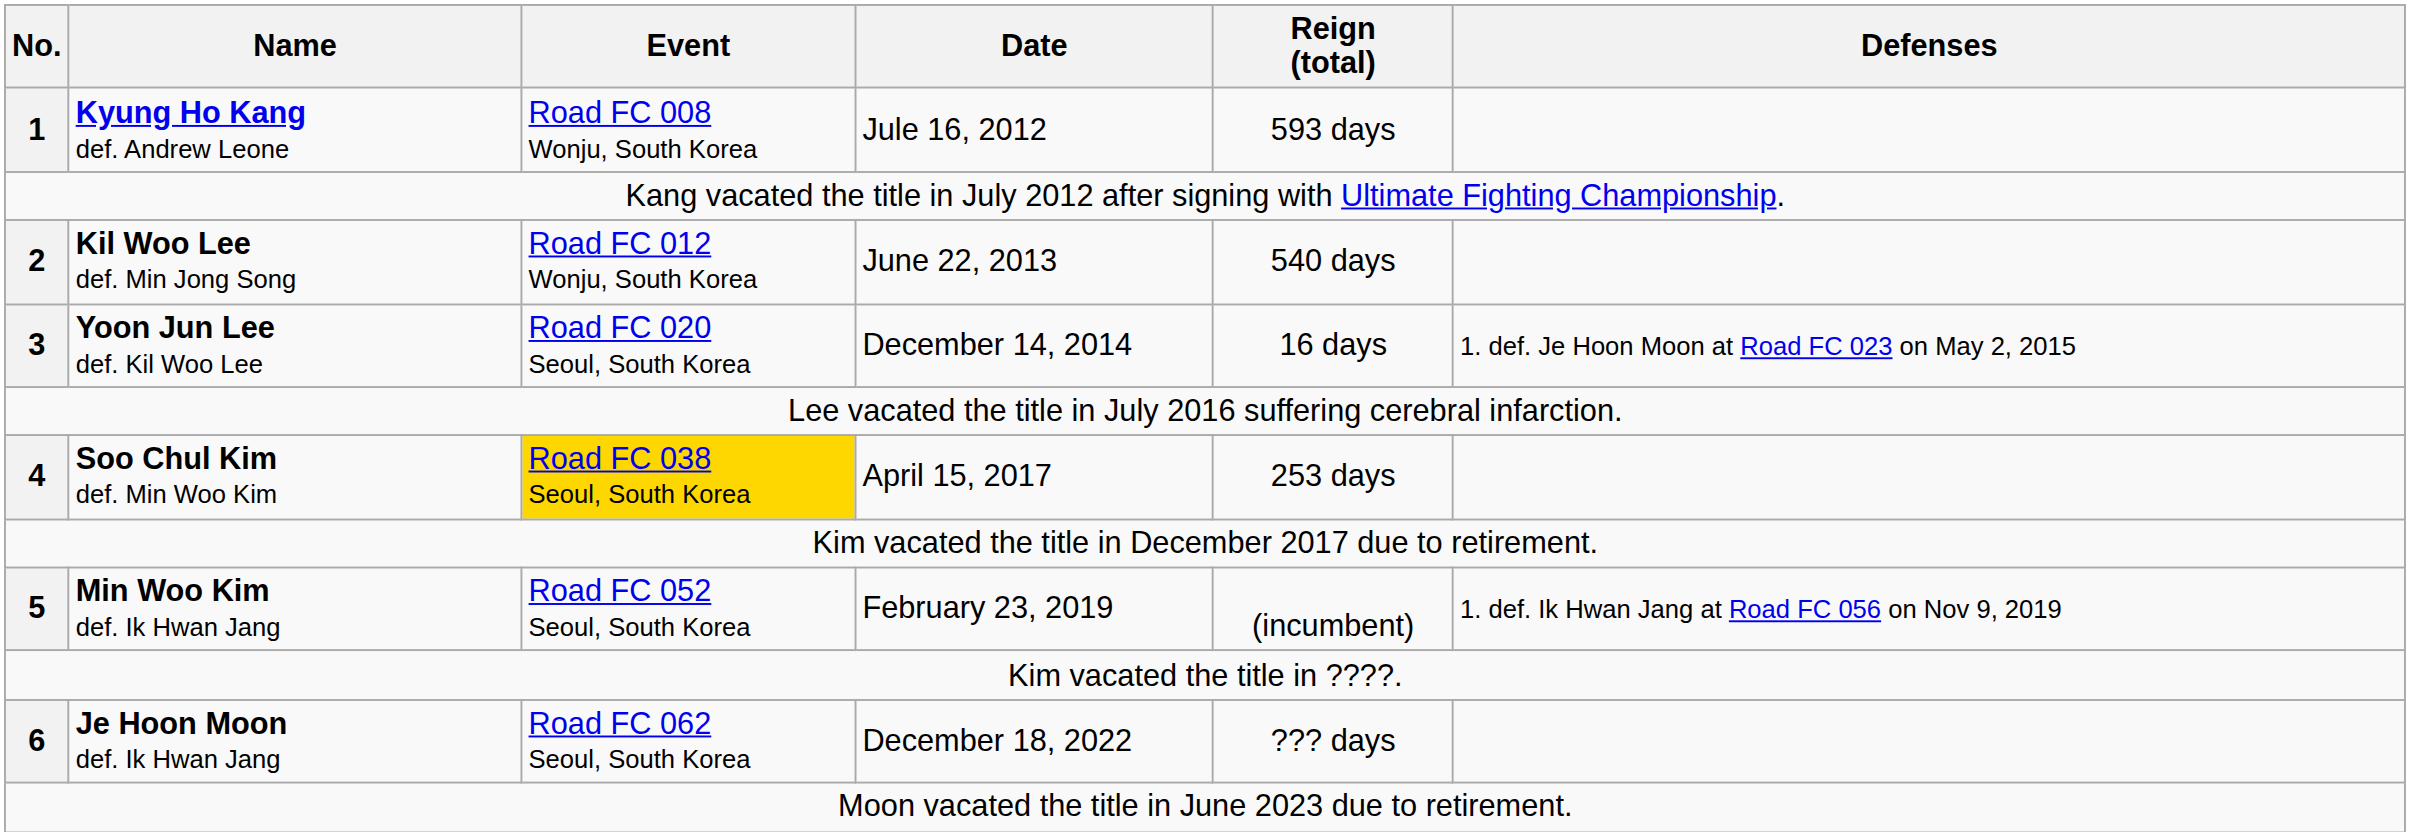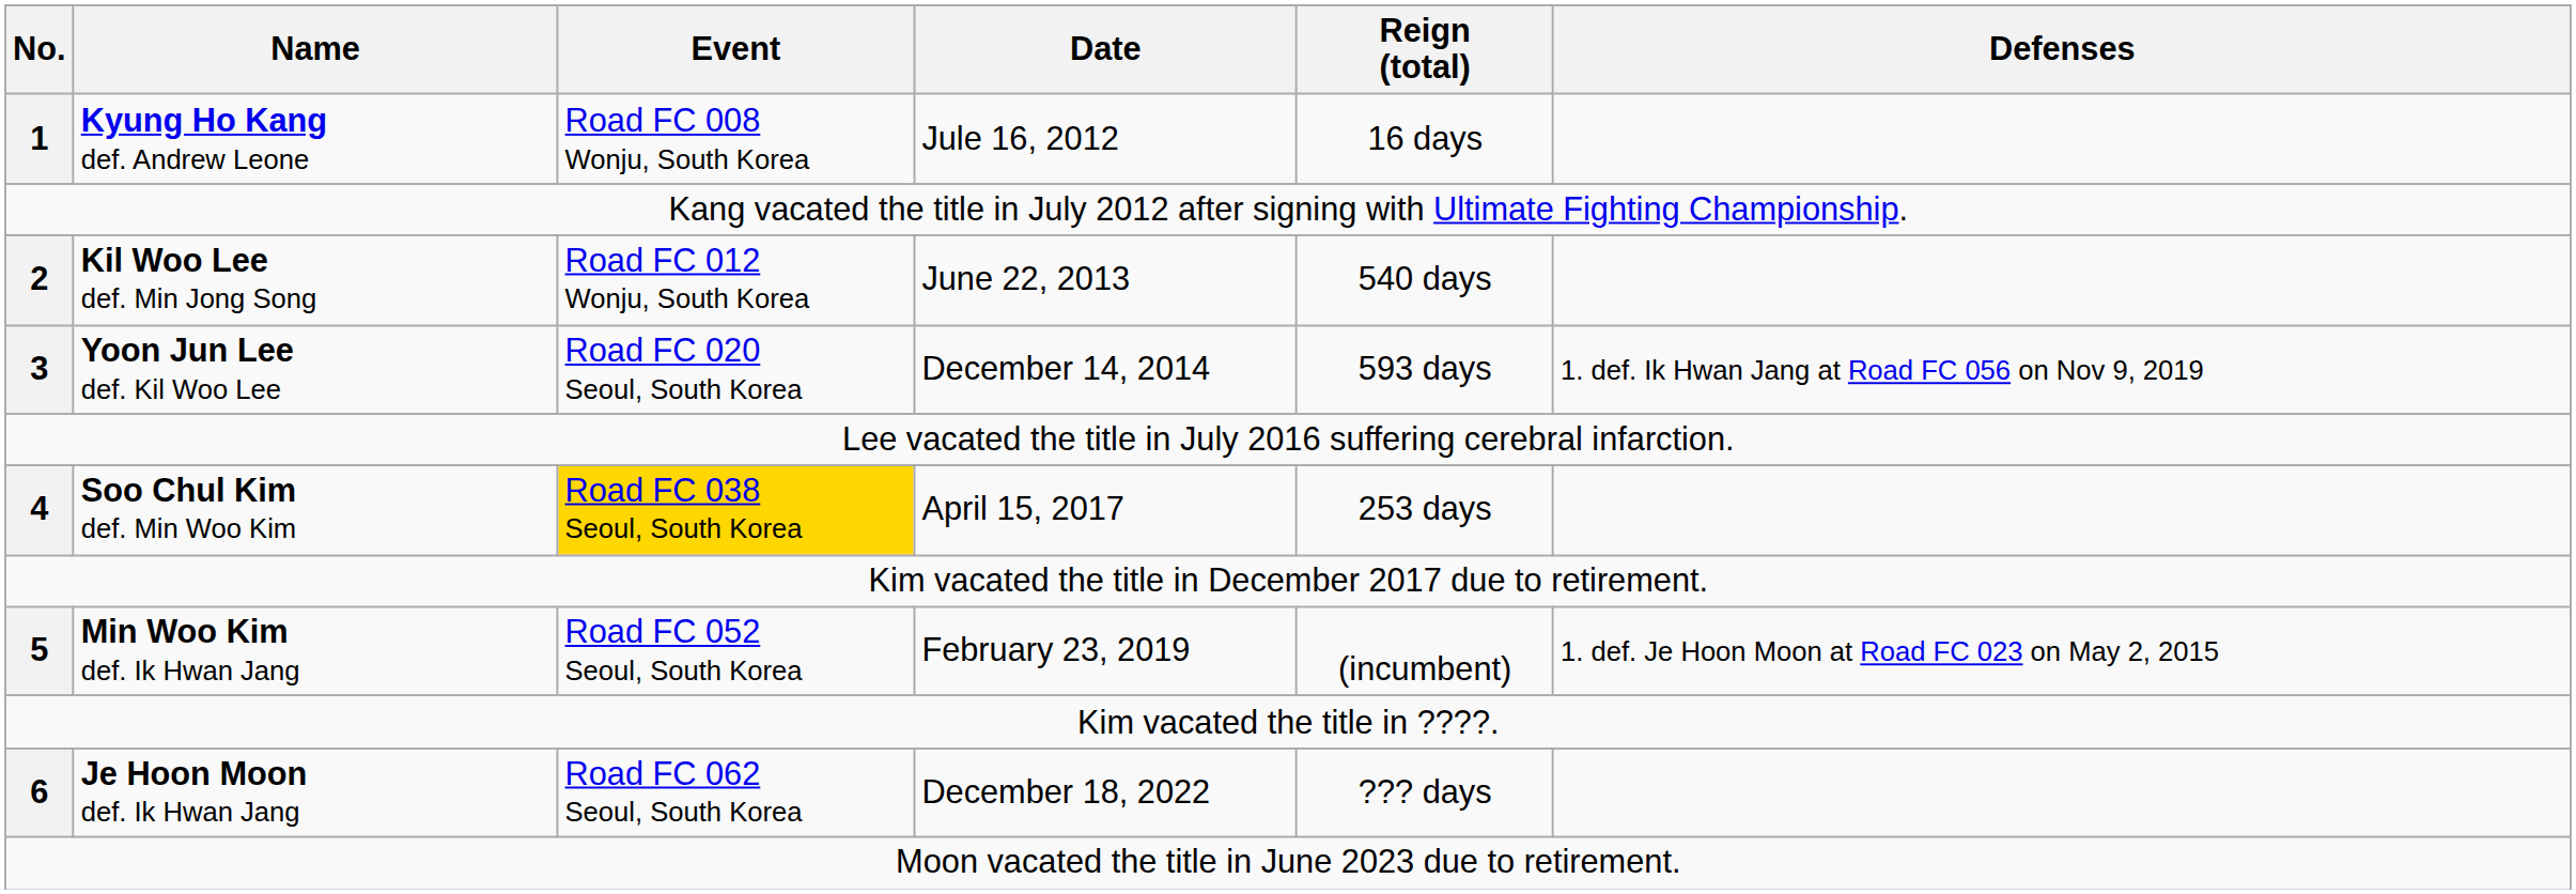 <table class="wikitable" style="width:99%;">
 <tr>
 <th style="width:2%;">No.</th>
 <th style="width:19%;">Name</th>
 <th style="width:14%;">Event</th>
 <th style="width:15%;">Date</th>
 <th style="width:10%;">Reign<br>(total)</th>
 <th style="width:40%;">Defenses</th>
 </tr>
 <tr>
 <th>1</th>
 <td> <strong><a href='#'>Kyung Ho Kang</a></strong><br><small>def. Andrew Leone</small></td>
 <td><a href='#'>Road FC 008</a><br><small>Wonju, South Korea</small></td>
 <td>Jule 16, 2012</td>
-<td style="text-align:center;">593 days<br></td>
+<td style="text-align:center;">16 days<br></td>
 <td></td>
 </tr>
 <tr>
 <td style="text-align:center;" colspan="6">Kang vacated the title in July 2012 after signing with <a href='#'>Ultimate Fighting Championship</a>.</td>
 </tr>
 <tr>
 <th>2</th>
 <td> <strong>Kil Woo Lee</strong><br><small>def. Min Jong Song</small></td>
 <td><a href='#'>Road FC 012</a><br><small>Wonju, South Korea</small></td>
 <td>June 22, 2013</td>
 <td style="text-align:center;">540 days<br></td>
 <td></td>
 </tr>
 <tr>
 <th>3</th>
 <td> <strong>Yoon Jun Lee</strong><br><small>def. Kil Woo Lee</small></td>
 <td><a href='#'>Road FC 020</a><br><small>Seoul, South Korea</small></td>
 <td>December 14, 2014</td>
-<td style="text-align:center;">16 days<br></td>
-<td><small>1. def. Je Hoon Moon at <a href='#'>Road FC 023</a> on May 2, 2015</small></td>
+<td style="text-align:center;">593 days<br></td>
+<td><small>1. def. Ik Hwan Jang at <a href='#'>Road FC 056</a> on Nov 9, 2019</small></td>
 </tr>
 <tr>
 <td style="text-align:center;" colspan="6">Lee vacated the title in July 2016 suffering cerebral infarction.</td>
 </tr>
 <tr>
 <th>4</th>
 <td> <strong>Soo Chul Kim</strong><br><small>def. Min Woo Kim</small></td>
 <td style="background: gold;"><a href='#'>Road FC 038</a><br><small>Seoul, South Korea</small></td>
 <td>April 15, 2017</td>
 <td style="text-align:center;">253 days</td>
 <td></td>
 </tr>
 <tr>
 <td style="text-align:center;" colspan="6">Kim vacated the title in December 2017 due to retirement.</td>
 </tr>
 <tr>
 <th>5</th>
 <td> <strong>Min Woo Kim</strong><br><small>def. Ik Hwan Jang</small></td>
 <td><a href='#'>Road FC 052</a><br><small>Seoul, South Korea</small></td>
 <td>February 23, 2019</td>
 <td style="text-align:center;"><br>(incumbent)</td>
-<td><small>1. def. Ik Hwan Jang at <a href='#'>Road FC 056</a> on Nov 9, 2019</small></td>
+<td><small>1. def. Je Hoon Moon at <a href='#'>Road FC 023</a> on May 2, 2015</small></td>
 </tr>
 <tr>
 <td style="text-align:center;" colspan="6">Kim vacated the title in ????.</td>
 </tr>
 <tr>
 <th>6</th>
 <td> <strong>Je Hoon Moon</strong><br><small>def. Ik Hwan Jang</small></td>
 <td><a href='#'>Road FC 062</a><br><small>Seoul, South Korea</small></td>
 <td>December 18, 2022</td>
 <td style="text-align:center;">??? days</td>
 <td></td>
 </tr>
 <tr>
 <td style="text-align:center;" colspan="6">Moon vacated the title in June 2023 due to retirement.</td>
 </tr>
 </table>
